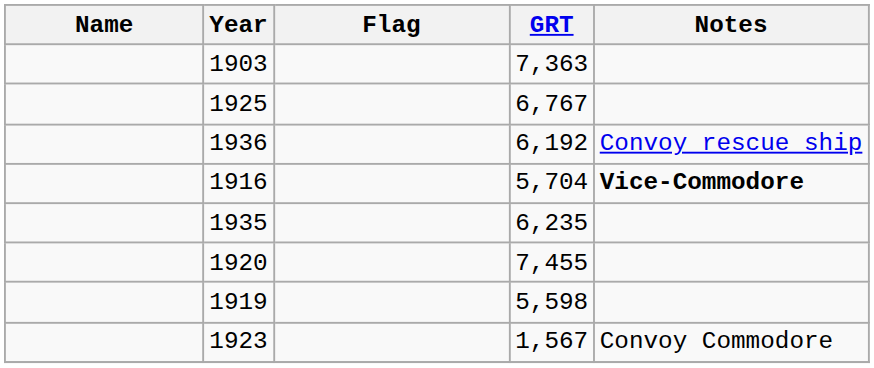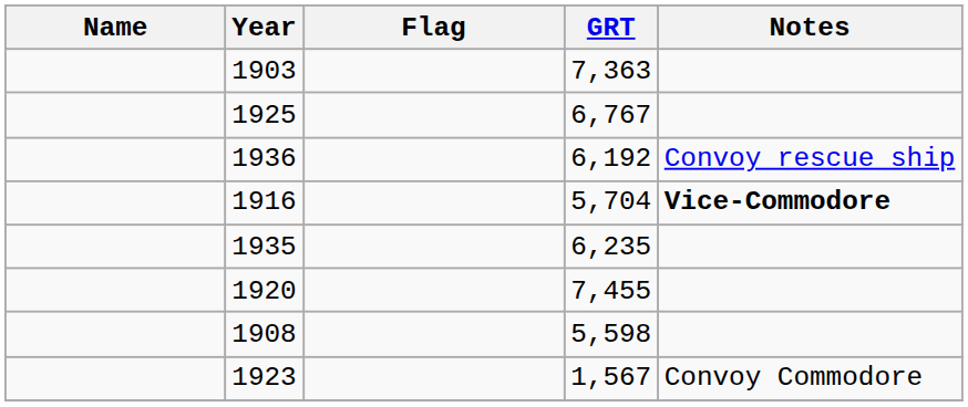 <table class="wikitable sortable">
 <tr>
 <th scope="col" width="100px">Name</th>
 <th scope="col" width="15px">Year</th>
 <th scope="col" width="120px">Flag</th>
 <th scope="col" width="15px"><a href='#'>GRT</a></th>
 <th>Notes</th>
 </tr>
 <tr>
 <td align="left"></td>
 <td align="left">1903</td>
 <td align="left"></td>
 <td align="right">7,363</td>
 <td align="left"></td>
 </tr>
 <tr>
 <td align="left"></td>
 <td align="left">1925</td>
 <td align="left"></td>
 <td align="right">6,767</td>
 <td align="left"></td>
 </tr>
 <tr>
 <td align="left"></td>
 <td align="left">1936</td>
 <td align="left"></td>
 <td align="right">6,192</td>
 <td align="left"><a href='#'>Convoy rescue ship</a></td>
 </tr>
 <tr>
 <td align="left"></td>
 <td align="left">1916</td>
 <td align="left"></td>
 <td align="right">5,704</td>
 <td align="left"><strong>Vice-Commodore</strong></td>
 </tr>
 <tr>
 <td align="left"></td>
 <td align="left">1935</td>
 <td align="left"></td>
 <td align="right">6,235</td>
 <td align="left"></td>
 </tr>
 <tr>
 <td align="left"></td>
 <td align="left">1920</td>
 <td align="left"></td>
 <td align="right">7,455</td>
 <td align="left"></td>
 </tr>
 <tr>
 <td align="left"></td>
-<td align="left">1919</td>
+<td align="left">1908</td>
 <td align="left"></td>
 <td align="right">5,598</td>
 <td align="left"></td>
 </tr>
 <tr>
 <td align="left"></td>
 <td align="left">1923</td>
 <td align="left"></td>
 <td align="right">1,567</td>
 <td align="left">Convoy Commodore</td>
 </tr>
 <tr>
 </tr>
 </table>
